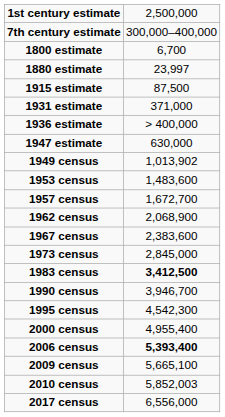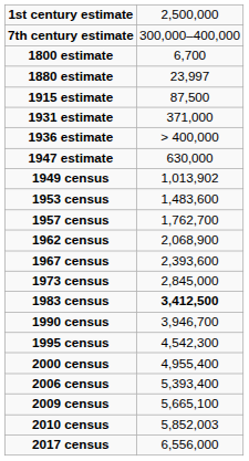 <table class="wikitable sortable" style="text-align: right">
 <tr>
 <td style="text-align:center;"><strong>1st century estimate</strong></td>
 <td style="text-align:center;">2,500,000</td>
 </tr>
 <tr>
 <td style="text-align:center;"><strong>7th century estimate</strong></td>
 <td style="text-align:center;">300,000–400,000</td>
 </tr>
 <tr>
 <td style="text-align:center;"><strong>1800 estimate</strong></td>
 <td style="text-align:center;">6,700</td>
 </tr>
 <tr>
 <td style="text-align:center;"><strong>1880 estimate</strong></td>
 <td style="text-align:center;">23,997</td>
 </tr>
 <tr>
 <td style="text-align:center;"><strong>1915 estimate</strong></td>
 <td style="text-align:center;">87,500</td>
 </tr>
 <tr>
 <td style="text-align:center;"><strong>1931 estimate</strong></td>
 <td style="text-align:center;">371,000</td>
 </tr>
 <tr>
 <td style="text-align:center;"><strong>1936 estimate</strong></td>
 <td style="text-align:center;">> 400,000</td>
 </tr>
 <tr>
 <td style="text-align:center;"><strong>1947 estimate</strong></td>
 <td style="text-align:center;">630,000</td>
 </tr>
 <tr>
 <td style="text-align:center;"><strong>1949 census</strong></td>
 <td style="text-align:center;">1,013,902</td>
 </tr>
 <tr>
 <td style="text-align:center;"><strong>1953 census</strong></td>
 <td style="text-align:center;">1,483,600</td>
 </tr>
 <tr>
 <td style="text-align:center;"><strong>1957 census</strong></td>
-<td style="text-align:center;">1,672,700</td>
+<td style="text-align:center;">1,762,700</td>
 </tr>
 <tr>
 <td style="text-align:center;"><strong>1962 census</strong></td>
 <td style="text-align:center;">2,068,900</td>
 </tr>
 <tr>
 <td style="text-align:center;"><strong>1967 census</strong></td>
-<td style="text-align:center;">2,383,600</td>
+<td style="text-align:center;">2,393,600</td>
 </tr>
 <tr>
 <td style="text-align:center;"><strong>1973 census</strong></td>
 <td style="text-align:center;">2,845,000</td>
 </tr>
 <tr>
 <td style="text-align:center;"><strong>1983 census</strong></td>
 <td style="text-align:center;"><strong>3,412,500</strong></td>
 </tr>
 <tr>
 <td style="text-align:center;"><strong>1990 census</strong></td>
 <td style="text-align:center;">3,946,700</td>
 </tr>
 <tr>
 <td style="text-align:center;"><strong>1995 census</strong></td>
 <td style="text-align:center;">4,542,300</td>
 </tr>
 <tr>
 <td style="text-align:center;"><strong>2000 census</strong></td>
 <td style="text-align:center;">4,955,400</td>
 </tr>
 <tr>
 <td style="text-align:center;"><strong>2006 census</strong></td>
-<td style="text-align:center;"><strong>5,393,400</strong></td>
+<td style="text-align:center;">5,393,400</td>
 </tr>
 <tr>
 <td style="text-align:center;"><strong>2009 census</strong></td>
 <td style="text-align:center;">5,665,100</td>
 </tr>
 <tr>
 <td style="text-align:center;"><strong>2010 census</strong></td>
 <td style="text-align:center;">5,852,003</td>
 </tr>
 <tr>
 <td style="text-align:center;"><strong>2017 census</strong></td>
 <td style="text-align:center;">6,556,000</td>
 </tr>
 </table>
